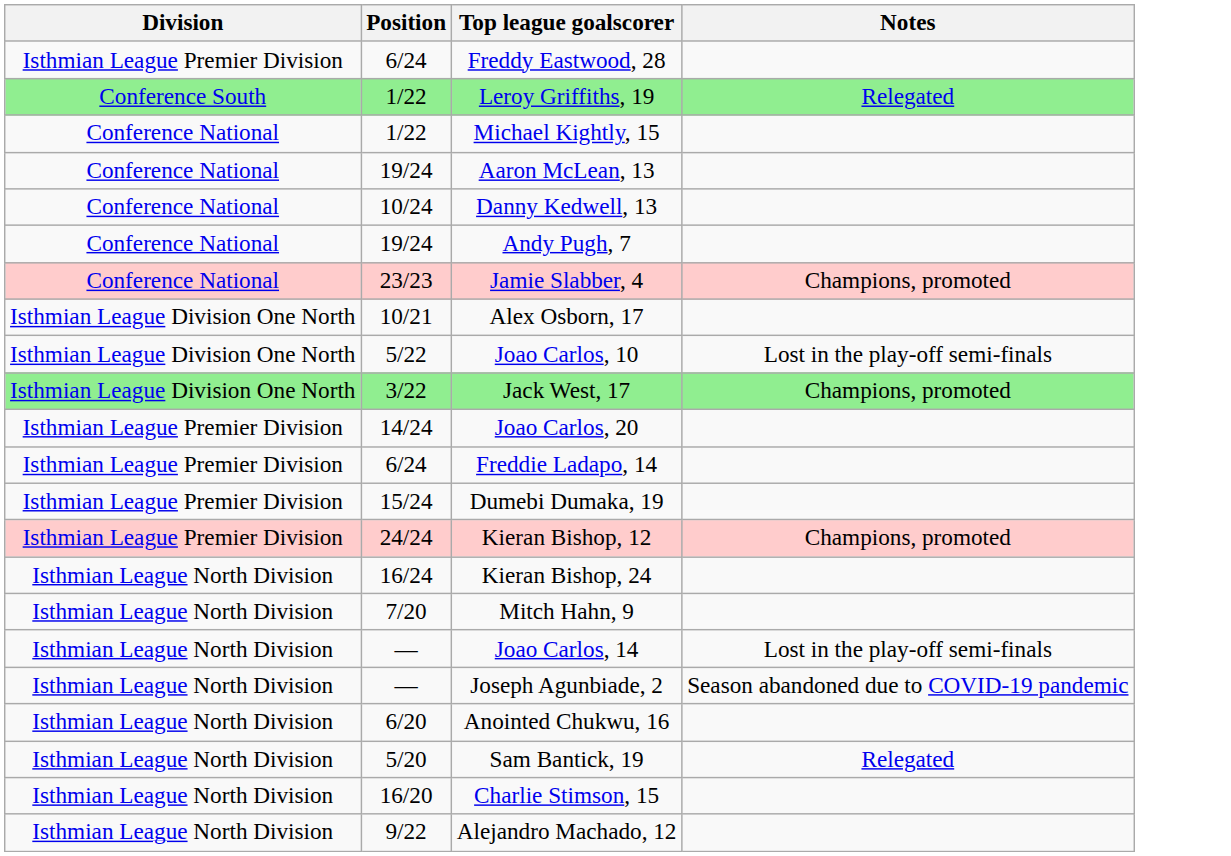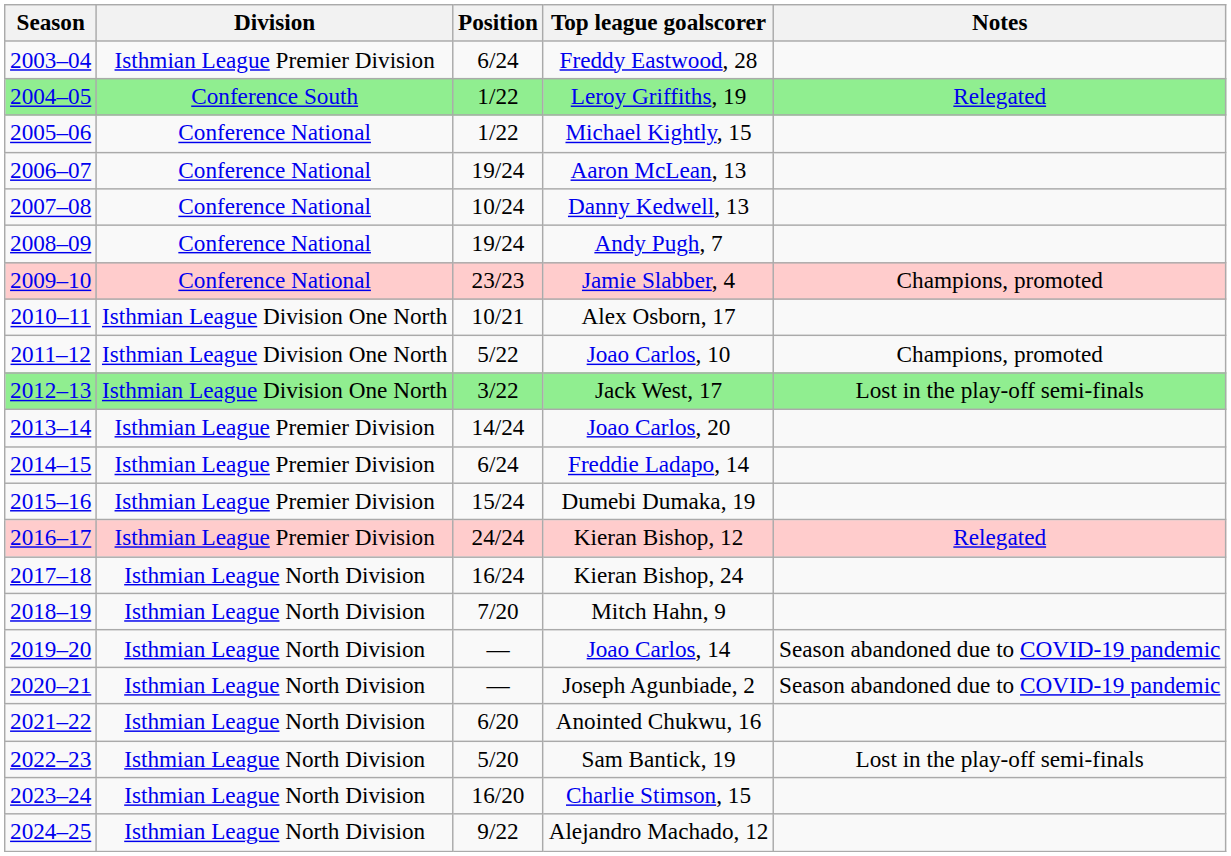 <table class="wikitable" style=text-align:center>
 <tr>
+<th>Season</th>
 <th>Division</th>
 <th>Position</th>
 <th>Top league goalscorer</th>
 <th>Notes</th>
 </tr>
 <tr>
+<td><a href='#'>2003–04</a></td>
 <td><a href='#'>Isthmian League</a> Premier Division</td>
 <td>6/24</td>
 <td><a href='#'>Freddy Eastwood</a>, 28</td>
 <td></td>
 </tr>
 <tr style="background: #90EE90;">
+<td><a href='#'>2004–05</a></td>
 <td><a href='#'>Conference South</a></td>
 <td>1/22</td>
 <td><a href='#'>Leroy Griffiths</a>, 19</td>
 <td><a href='#'>Relegated</a></td>
 </tr>
 <tr>
+<td><a href='#'>2005–06</a></td>
 <td><a href='#'>Conference National</a></td>
 <td>1/22</td>
 <td><a href='#'>Michael Kightly</a>, 15</td>
 <td></td>
 </tr>
 <tr>
+<td><a href='#'>2006–07</a></td>
 <td><a href='#'>Conference National</a></td>
 <td>19/24</td>
 <td><a href='#'>Aaron McLean</a>, 13</td>
 <td></td>
 </tr>
 <tr>
+<td><a href='#'>2007–08</a></td>
 <td><a href='#'>Conference National</a></td>
 <td>10/24</td>
 <td><a href='#'>Danny Kedwell</a>, 13</td>
 <td></td>
 </tr>
 <tr>
+<td><a href='#'>2008–09</a></td>
 <td><a href='#'>Conference National</a></td>
 <td>19/24</td>
 <td><a href='#'>Andy Pugh</a>, 7</td>
 <td></td>
 </tr>
 <tr style="background:#fcc;">
+<td><a href='#'>2009–10</a></td>
 <td><a href='#'>Conference National</a></td>
 <td>23/23</td>
 <td><a href='#'>Jamie Slabber</a>, 4</td>
 <td>Champions, promoted</td>
 </tr>
 <tr>
+<td><a href='#'>2010–11</a></td>
 <td><a href='#'>Isthmian League</a> Division One North</td>
 <td>10/21</td>
 <td>Alex Osborn, 17</td>
 <td></td>
 </tr>
 <tr>
+<td><a href='#'>2011–12</a></td>
 <td><a href='#'>Isthmian League</a> Division One North</td>
 <td>5/22</td>
 <td><a href='#'>Joao Carlos</a>, 10</td>
-<td>Lost in the play-off semi-finals</td>
+<td>Champions, promoted</td>
 </tr>
 <tr style="background: #90EE90;">
+<td><a href='#'>2012–13</a></td>
 <td><a href='#'>Isthmian League</a> Division One North</td>
 <td>3/22</td>
 <td>Jack West, 17</td>
-<td>Champions, promoted</td>
+<td>Lost in the play-off semi-finals</td>
 </tr>
 <tr>
+<td><a href='#'>2013–14</a></td>
 <td><a href='#'>Isthmian League</a> Premier Division</td>
 <td>14/24</td>
 <td><a href='#'>Joao Carlos</a>, 20</td>
 <td></td>
 </tr>
 <tr>
+<td><a href='#'>2014–15</a></td>
 <td><a href='#'>Isthmian League</a> Premier Division</td>
 <td>6/24</td>
 <td><a href='#'>Freddie Ladapo</a>, 14</td>
 <td></td>
 </tr>
 <tr>
+<td><a href='#'>2015–16</a></td>
 <td><a href='#'>Isthmian League</a> Premier Division</td>
 <td>15/24</td>
 <td>Dumebi Dumaka, 19</td>
 <td></td>
 </tr>
 <tr style="background:#fcc;">
+<td><a href='#'>2016–17</a></td>
 <td><a href='#'>Isthmian League</a> Premier Division</td>
 <td>24/24</td>
 <td>Kieran Bishop, 12</td>
-<td>Champions, promoted</td>
+<td><a href='#'>Relegated</a></td>
 </tr>
 <tr>
+<td><a href='#'>2017–18</a></td>
 <td><a href='#'>Isthmian League</a> North Division</td>
 <td>16/24</td>
 <td>Kieran Bishop, 24</td>
 <td></td>
 </tr>
 <tr>
+<td><a href='#'>2018–19</a></td>
 <td><a href='#'>Isthmian League</a> North Division</td>
 <td>7/20</td>
 <td>Mitch Hahn, 9</td>
 <td></td>
 </tr>
 <tr>
+<td><a href='#'>2019–20</a></td>
 <td><a href='#'>Isthmian League</a> North Division</td>
 <td>—</td>
 <td><a href='#'>Joao Carlos</a>, 14</td>
-<td>Lost in the play-off semi-finals</td>
+<td>Season abandoned due to <a href='#'>COVID-19 pandemic</a></td>
 </tr>
 <tr>
+<td><a href='#'>2020–21</a></td>
 <td><a href='#'>Isthmian League</a> North Division</td>
 <td>—</td>
 <td>Joseph Agunbiade, 2</td>
 <td>Season abandoned due to <a href='#'>COVID-19 pandemic</a></td>
 </tr>
 <tr>
+<td><a href='#'>2021–22</a></td>
 <td><a href='#'>Isthmian League</a> North Division</td>
 <td>6/20</td>
 <td>Anointed Chukwu, 16</td>
 <td></td>
 </tr>
 <tr>
+<td><a href='#'>2022–23</a></td>
 <td><a href='#'>Isthmian League</a> North Division</td>
 <td>5/20</td>
 <td>Sam Bantick, 19</td>
-<td><a href='#'>Relegated</a></td>
+<td>Lost in the play-off semi-finals</td>
 </tr>
 <tr>
+<td><a href='#'>2023–24</a></td>
 <td><a href='#'>Isthmian League</a> North Division</td>
 <td>16/20</td>
 <td><a href='#'>Charlie Stimson</a>, 15</td>
 <td></td>
 </tr>
 <tr>
+<td><a href='#'>2024–25</a></td>
 <td><a href='#'>Isthmian League</a> North Division</td>
 <td>9/22</td>
 <td>Alejandro Machado, 12</td>
 <td></td>
 </tr>
 </table>
